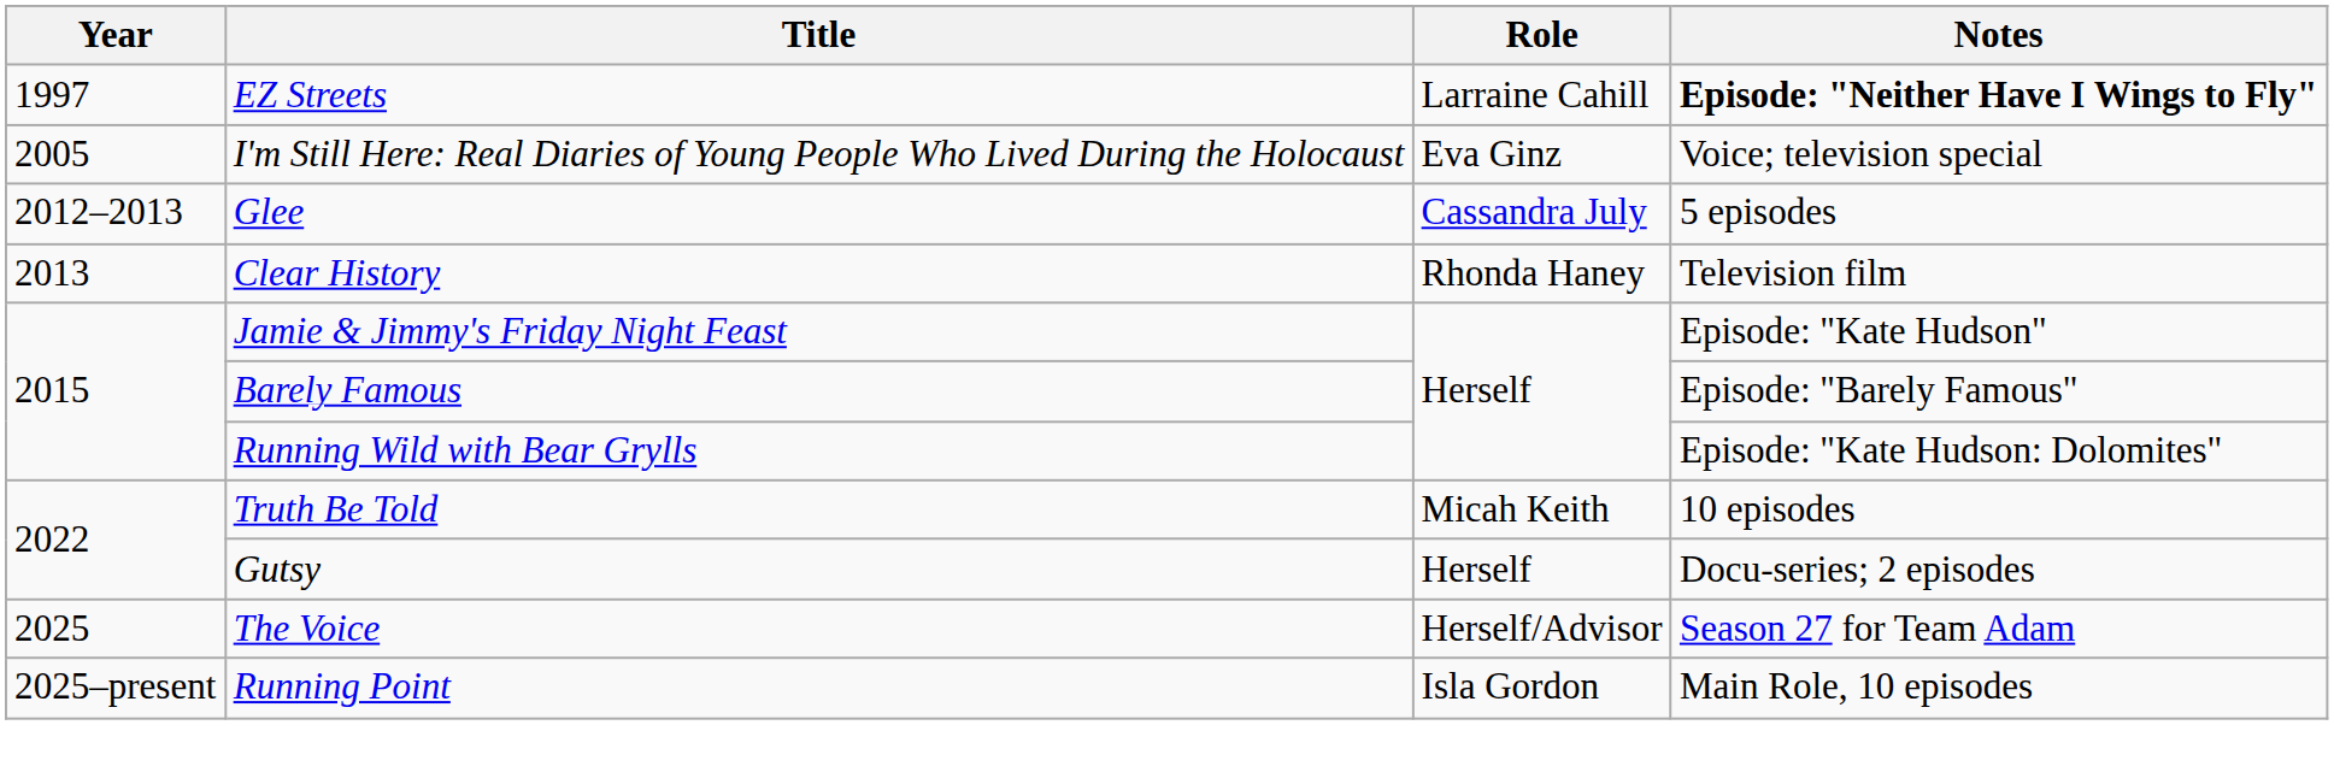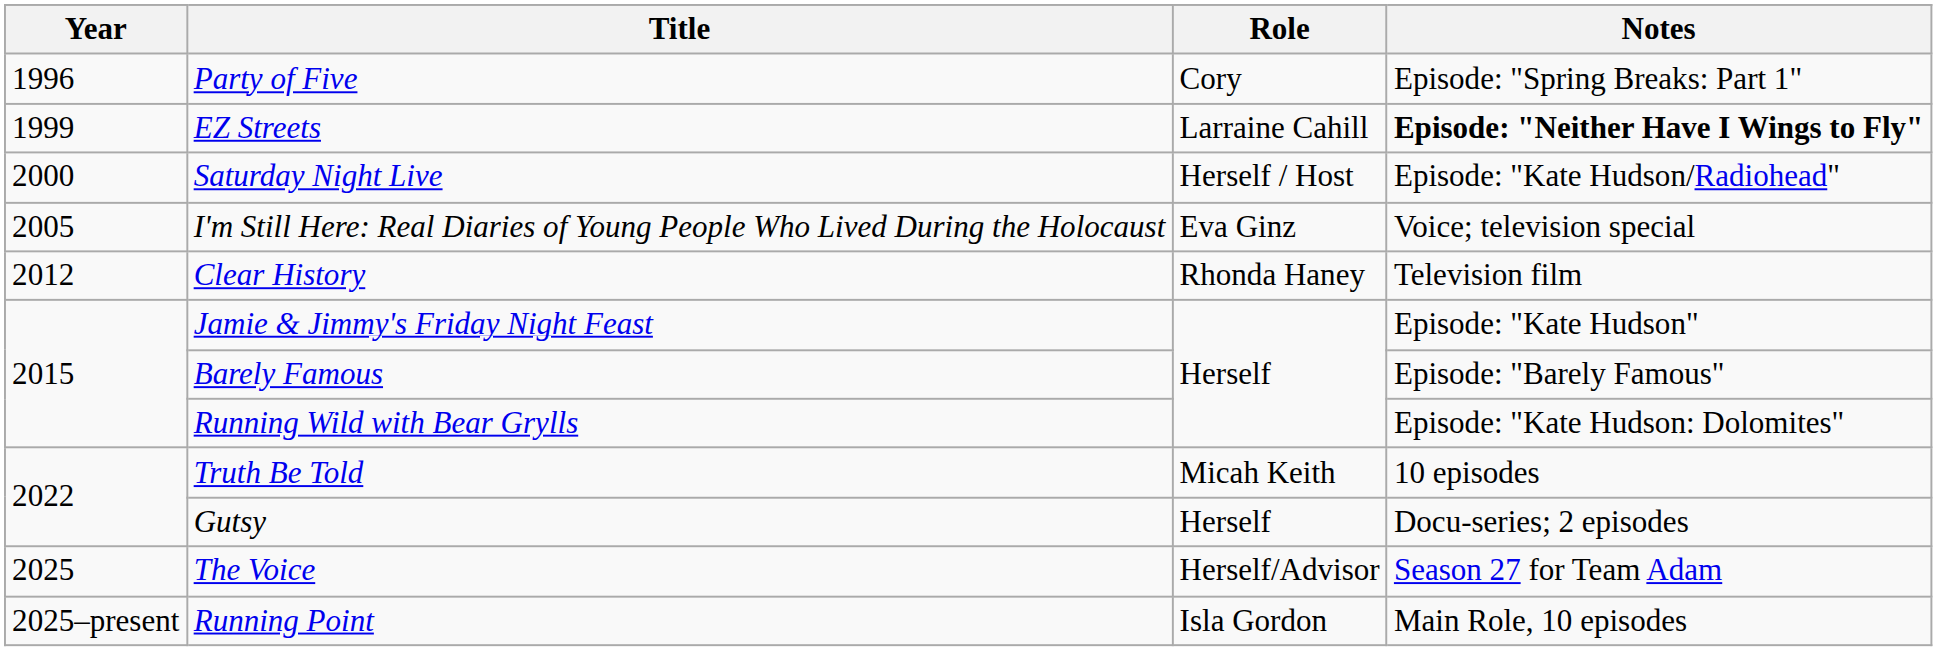 <table class="wikitable sortable">
 <tr>
 <th scope="col">Year</th>
 <th scope="col">Title</th>
 <th scope="col">Role</th>
 <th scope="col" class="unsortable">Notes</th>
 </tr>
 <tr>
-<td>1997</td>
+<td>1996</td>
+<td><em><a href='#'>Party of Five</a></em></td>
+<td>Cory</td>
+<td>Episode: "Spring Breaks: Part 1"</td>
+</tr>
+<tr>
+<td>1999</td>
 <td><em><a href='#'>EZ Streets</a></em></td>
 <td>Larraine Cahill</td>
 <td><strong>Episode: "Neither Have I Wings to Fly"</strong></td>
+</tr>
+<tr>
+<td>2000</td>
+<td><em><a href='#'>Saturday Night Live</a></em></td>
+<td>Herself / Host</td>
+<td>Episode: "Kate Hudson/<a href='#'>Radiohead</a>"</td>
 </tr>
 <tr>
 <td>2005</td>
 <td><em>I'm Still Here: Real Diaries of Young People Who Lived During the Holocaust</em></td>
 <td>Eva Ginz</td>
 <td>Voice; television special</td>
 </tr>
 <tr>
-<td>2012–2013</td>
-<td><em><a href='#'>Glee</a></em></td>
-<td><a href='#'>Cassandra July</a></td>
-<td>5 episodes</td>
-</tr>
-<tr>
-<td>2013</td>
+<td>2012</td>
 <td><em><a href='#'>Clear History</a></em></td>
 <td>Rhonda Haney</td>
 <td>Television film</td>
 </tr>
 <tr>
 <td rowspan="3">2015</td>
 <td><em><a href='#'>Jamie & Jimmy's Friday Night Feast</a></em></td>
 <td rowspan="3">Herself</td>
 <td>Episode: "Kate Hudson"</td>
 </tr>
 <tr>
 <td><em><a href='#'>Barely Famous</a></em></td>
 <td>Episode: "Barely Famous"</td>
 </tr>
 <tr>
 <td><em><a href='#'>Running Wild with Bear Grylls</a></em></td>
 <td>Episode: "Kate Hudson: Dolomites"</td>
 </tr>
 <tr>
 <td rowspan="2">2022</td>
 <td><em><a href='#'>Truth Be Told</a></em></td>
 <td>Micah Keith</td>
 <td>10 episodes</td>
 </tr>
 <tr>
 <td><em>Gutsy</em></td>
 <td>Herself</td>
 <td>Docu-series; 2 episodes</td>
 </tr>
 <tr>
 <td>2025</td>
 <td><em><a href='#'>The Voice</a></em></td>
 <td>Herself/Advisor</td>
 <td><a href='#'>Season 27</a> for Team <a href='#'>Adam</a></td>
 </tr>
 <tr>
 <td>2025–present</td>
 <td><em><a href='#'>Running Point</a></em></td>
 <td>Isla Gordon</td>
 <td>Main Role, 10 episodes</td>
 </tr>
 </table>
